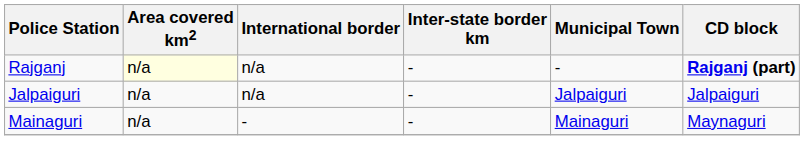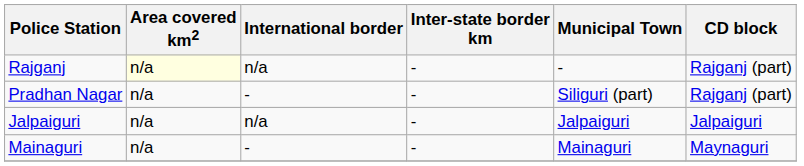 <table class="wikitable sortable">
 <tr>
 <th>Police Station</th>
 <th>Area covered<br>km<sup>2</sup></th>
 <th>International border<br></th>
 <th>Inter-state border<br>km</th>
 <th>Municipal Town</th>
 <th>CD block</th>
 </tr>
 <tr>
 <td><a href='#'>Rajganj</a></td>
 <td style="background: lightyellow;">n/a</td>
 <td>n/a</td>
 <td>-</td>
 <td>-</td>
-<td><strong><a href='#'>Rajganj</a> (part)</strong></td>
+<td><a href='#'>Rajganj</a> (part)</td>
+</tr>
+<tr>
+<td><a href='#'>Pradhan Nagar</a></td>
+<td>n/a</td>
+<td>-</td>
+<td>-</td>
+<td><a href='#'>Siliguri</a> (part)</td>
+<td><a href='#'>Rajganj</a> (part)</td>
 </tr>
 <tr>
 <td><a href='#'>Jalpaiguri</a></td>
 <td>n/a</td>
 <td>n/a</td>
 <td>-</td>
 <td><a href='#'>Jalpaiguri</a></td>
 <td><a href='#'>Jalpaiguri</a></td>
 </tr>
 <tr>
 <td><a href='#'>Mainaguri</a></td>
 <td>n/a</td>
 <td>-</td>
 <td>-</td>
 <td><a href='#'>Mainaguri</a></td>
 <td><a href='#'>Maynaguri</a></td>
 </tr>
 <tr>
 </tr>
 </table>
